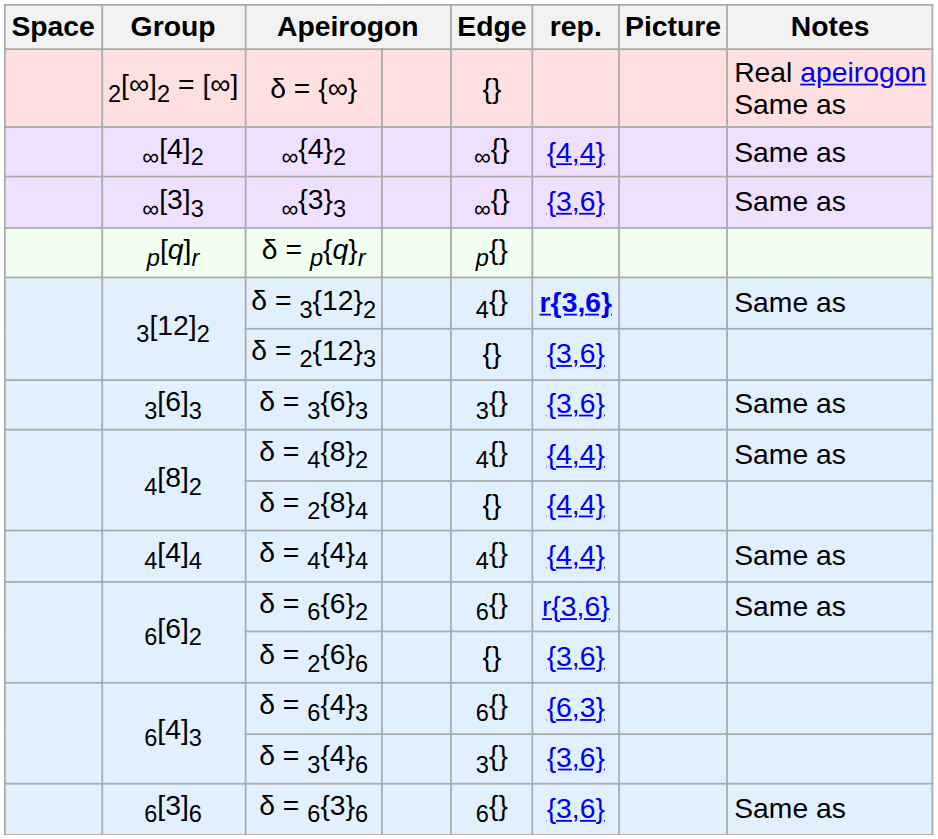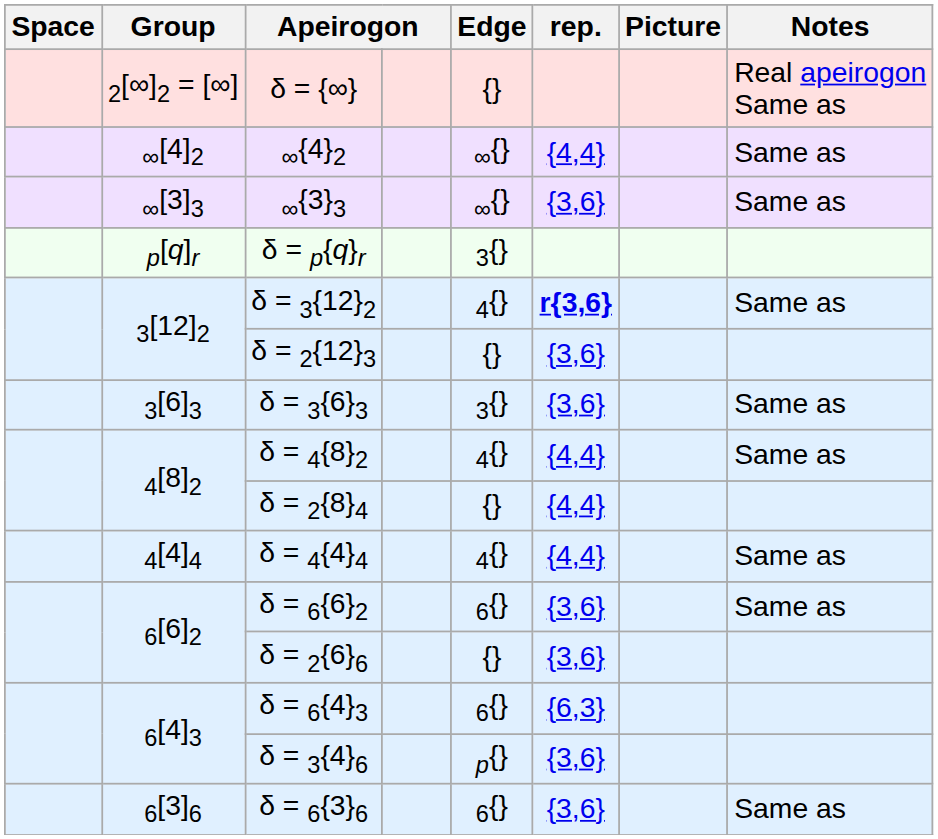 <table class="wikitable sortable">
 <tr>
 <th>Space</th>
 <th>Group</th>
 <th colspan=2>Apeirogon</th>
 <th>Edge</th>
 <th> rep.</th>
 <th>Picture</th>
 <th>Notes</th>
 </tr>
 <tr align=center BGCOLOR="#ffe0e0">
 <td></td>
 <td><sub>2</sub>[∞]<sub>2</sub> = [∞]</td>
 <td>δ = {∞}</td>
 <td><span>       </span><br></td>
 <td>{}</td>
 <td></td>
 <td></td>
 <td align=left>Real <a href='#'>apeirogon</a><br>Same as </td>
 </tr>
 <tr align=center BGCOLOR="#f0e0ff">
 <td></td>
 <td><sub>∞</sub>[4]<sub>2</sub></td>
 <td><sub>∞</sub>{4}<sub>2</sub></td>
 <td></td>
 <td><sub>∞</sub>{}</td>
 <td><a href='#'>{4,4}</a></td>
 <td></td>
 <td align=left>Same as  </td>
 </tr>
 <tr align=center BGCOLOR="#f0e0ff">
 <td></td>
 <td><sub>∞</sub>[3]<sub>3</sub></td>
 <td><sub>∞</sub>{3}<sub>3</sub></td>
 <td></td>
 <td><sub>∞</sub>{}</td>
 <td><a href='#'>{3,6}</a></td>
 <td></td>
 <td align=left>Same as  </td>
 </tr>
 <tr align=center BGCOLOR="#f0fff0">
 <td></td>
 <td><sub><em>p</em></sub>[<em>q</em>]<sub><em>r</em></sub></td>
 <td>δ = <sub><em>p</em></sub>{<em>q</em>}<sub><em>r</em></sub></td>
 <td></td>
-<td><sub><em>p</em></sub>{}</td>
+<td><sub>3</sub>{}</td>
 <td></td>
 <td></td>
 <td align=left></td>
 </tr>
 <tr align=center BGCOLOR="#e0f0ff">
 <td rowspan=2></td>
 <td rowspan=2><sub>3</sub>[12]<sub>2</sub></td>
 <td>δ = <sub>3</sub>{12}<sub>2</sub></td>
 <td></td>
 <td><sub>4</sub>{}</td>
 <td><strong><a href='#'>r{3,6}</a></strong></td>
 <td></td>
 <td align=left>Same as  </td>
 </tr>
 <tr align=center BGCOLOR="#e0f0ff">
 <td>δ = <sub>2</sub>{12}<sub>3</sub></td>
 <td></td>
 <td>{}</td>
 <td><a href='#'>{3,6}</a></td>
 <td></td>
 <td align=left></td>
 </tr>
 <tr align=center BGCOLOR="#e0f0ff">
 <td></td>
 <td><sub>3</sub>[6]<sub>3</sub></td>
 <td>δ = <sub>3</sub>{6}<sub>3</sub></td>
 <td></td>
 <td><sub>3</sub>{}</td>
 <td><a href='#'>{3,6}</a></td>
 <td></td>
 <td align=left>Same as </td>
 </tr>
 <tr align=center BGCOLOR="#e0f0ff">
 <td rowspan=2></td>
 <td rowspan=2><sub>4</sub>[8]<sub>2</sub></td>
 <td>δ = <sub>4</sub>{8}<sub>2</sub></td>
 <td></td>
 <td><sub>4</sub>{}</td>
 <td><a href='#'>{4,4}</a></td>
 <td></td>
 <td align=left>Same as  </td>
 </tr>
 <tr align=center BGCOLOR="#e0f0ff">
 <td>δ = <sub>2</sub>{8}<sub>4</sub></td>
 <td></td>
 <td>{}</td>
 <td><a href='#'>{4,4}</a></td>
 <td></td>
 <td align=left></td>
 </tr>
 <tr align=center BGCOLOR="#e0f0ff">
 <td></td>
 <td><sub>4</sub>[4]<sub>4</sub></td>
 <td>δ = <sub>4</sub>{4}<sub>4</sub></td>
 <td></td>
 <td><sub>4</sub>{}</td>
 <td><a href='#'>{4,4}</a></td>
 <td></td>
 <td align=left>Same as </td>
 </tr>
 <tr align=center BGCOLOR="#e0f0ff">
 <td rowspan=2></td>
 <td rowspan=2><sub>6</sub>[6]<sub>2</sub></td>
 <td>δ = <sub>6</sub>{6}<sub>2</sub></td>
 <td></td>
 <td><sub>6</sub>{}</td>
-<td><a href='#'>r{3,6}</a></td>
+<td><a href='#'>{3,6}</a></td>
 <td></td>
 <td align=left>Same as </td>
 </tr>
 <tr align=center BGCOLOR="#e0f0ff">
 <td>δ = <sub>2</sub>{6}<sub>6</sub></td>
 <td></td>
 <td>{}</td>
 <td><a href='#'>{3,6}</a></td>
 <td></td>
 <td align=left></td>
 </tr>
 <tr align=center BGCOLOR="#e0f0ff">
 <td rowspan=2></td>
 <td rowspan=2><sub>6</sub>[4]<sub>3</sub></td>
 <td>δ = <sub>6</sub>{4}<sub>3</sub></td>
 <td></td>
 <td><sub>6</sub>{}</td>
 <td><a href='#'>{6,3}</a></td>
 <td></td>
 <td align=left></td>
 </tr>
 <tr align=center BGCOLOR="#e0f0ff">
 <td>δ = <sub>3</sub>{4}<sub>6</sub></td>
 <td></td>
-<td><sub>3</sub>{}</td>
+<td><sub><em>p</em></sub>{}</td>
 <td><a href='#'>{3,6}</a></td>
 <td></td>
 <td align=left></td>
 </tr>
 <tr align=center BGCOLOR="#e0f0ff">
 <td></td>
 <td><sub>6</sub>[3]<sub>6</sub></td>
 <td>δ = <sub>6</sub>{3}<sub>6</sub></td>
 <td></td>
 <td><sub>6</sub>{}</td>
 <td><a href='#'>{3,6}</a></td>
 <td></td>
 <td align=left>Same as </td>
 </tr>
 </table>
